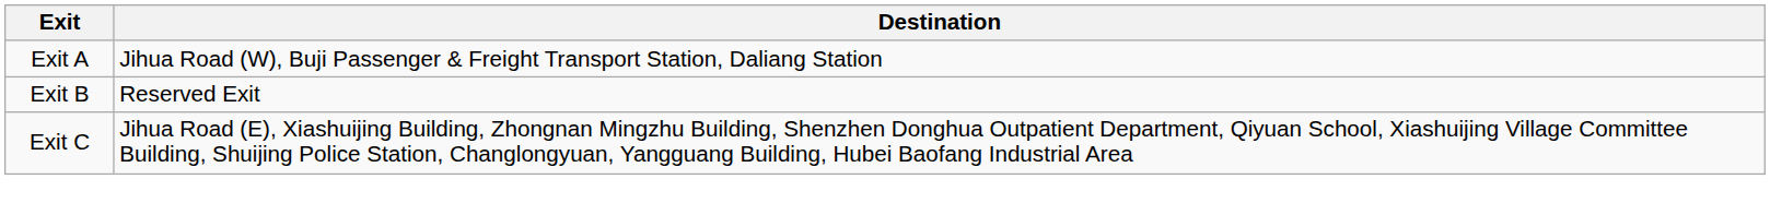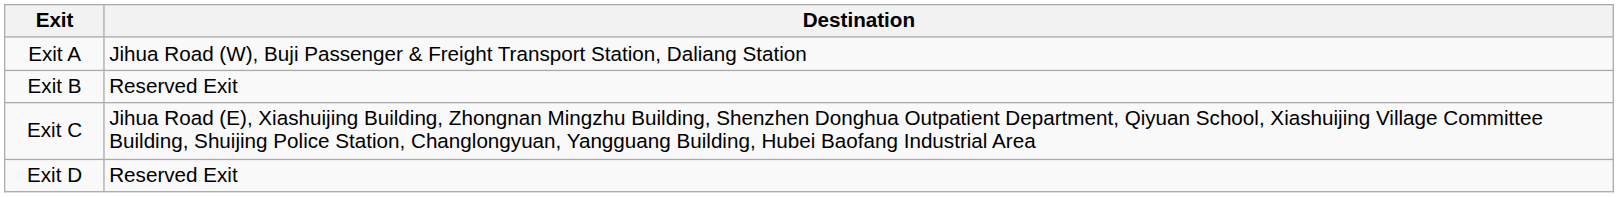 <table class="wikitable">
 <tr>
 <th style="width:70px">Exit</th>
 <th>Destination</th>
 </tr>
 <tr>
 <td align="center">Exit A</td>
 <td>Jihua Road (W), Buji Passenger & Freight Transport Station, Daliang Station</td>
 </tr>
 <tr>
 <td align="center">Exit B</td>
 <td>Reserved Exit</td>
 </tr>
 <tr>
 <td align="center">Exit C</td>
 <td>Jihua Road (E), Xiashuijing Building, Zhongnan Mingzhu Building, Shenzhen Donghua Outpatient Department, Qiyuan School, Xiashuijing Village Committee Building, Shuijing Police Station, Changlongyuan, Yangguang Building, Hubei Baofang Industrial Area</td>
 </tr>
+<tr>
+<td align="center">Exit D</td>
+<td>Reserved Exit</td>
+</tr>
 </table>
